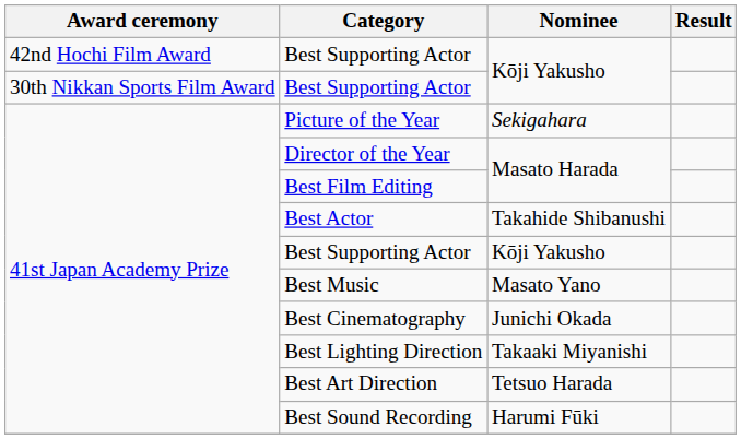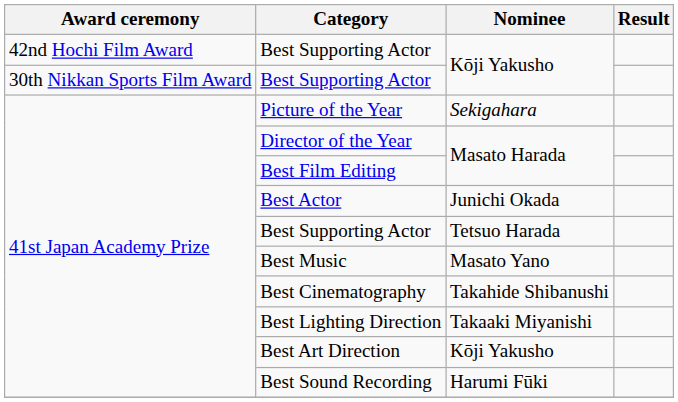 <table class="wikitable sortable">
 <tr>
 <th>Award ceremony</th>
 <th>Category</th>
 <th>Nominee</th>
 <th>Result</th>
 </tr>
 <tr>
 <td>42nd <a href='#'>Hochi Film Award</a></td>
 <td>Best Supporting Actor</td>
 <td rowspan=2>Kōji Yakusho</td>
 <td></td>
 </tr>
 <tr>
 <td>30th <a href='#'>Nikkan Sports Film Award</a></td>
 <td><a href='#'>Best Supporting Actor</a></td>
 <td></td>
 </tr>
 <tr>
 <td rowspan=10><a href='#'>41st Japan Academy Prize</a></td>
 <td><a href='#'>Picture of the Year</a></td>
 <td><em>Sekigahara</em></td>
 <td></td>
 </tr>
 <tr>
 <td><a href='#'>Director of the Year</a></td>
 <td rowspan=2>Masato Harada</td>
 <td></td>
 </tr>
 <tr>
 <td><a href='#'>Best Film Editing</a></td>
 <td></td>
 </tr>
 <tr>
 <td><a href='#'>Best Actor</a></td>
-<td>Takahide Shibanushi</td>
+<td>Junichi Okada</td>
 <td></td>
 </tr>
 <tr>
 <td>Best Supporting Actor</td>
-<td>Kōji Yakusho</td>
+<td>Tetsuo Harada</td>
 <td></td>
 </tr>
 <tr>
 <td>Best Music</td>
 <td>Masato Yano</td>
 <td></td>
 </tr>
 <tr>
 <td>Best Cinematography</td>
-<td>Junichi Okada</td>
+<td>Takahide Shibanushi</td>
 <td></td>
 </tr>
 <tr>
 <td>Best Lighting Direction</td>
 <td>Takaaki Miyanishi</td>
 <td></td>
 </tr>
 <tr>
 <td>Best Art Direction</td>
-<td>Tetsuo Harada</td>
+<td>Kōji Yakusho</td>
 <td></td>
 </tr>
 <tr>
 <td>Best Sound Recording</td>
 <td>Harumi Fūki</td>
 <td></td>
 </tr>
 <tr>
 </tr>
 </table>
